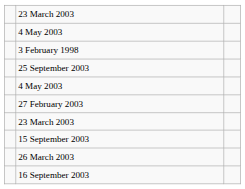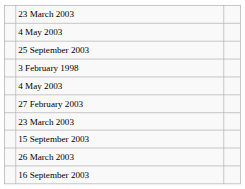 <table class="wikitable" style="font-size: 89%; float: left; width: 26em; margin-right: 1em; height: 280px">
 <tr>
 <td></td>
 <td>23 March 2003</td>
 <td> </td>
 </tr>
 <tr>
 <td></td>
 <td>4 May 2003</td>
 <td> </td>
 </tr>
 <tr>
 <td></td>
-<td>3 February 1998</td>
+<td>25 September 2003</td>
 <td> </td>
 </tr>
 <tr>
 <td></td>
-<td>25 September 2003</td>
+<td>3 February 1998</td>
 <td> </td>
 </tr>
 <tr>
 <td></td>
 <td>4 May 2003</td>
 <td> </td>
 </tr>
 <tr>
 <td></td>
 <td>27 February 2003</td>
 <td> </td>
 </tr>
 <tr>
 <td></td>
 <td>23 March 2003</td>
 <td> </td>
 </tr>
 <tr>
 <td></td>
 <td>15 September 2003</td>
 <td></td>
 </tr>
 <tr>
 <td></td>
 <td>26 March 2003</td>
 <td> </td>
 </tr>
 <tr>
 <td></td>
 <td>16 September 2003</td>
 <td></td>
 </tr>
 </table>
